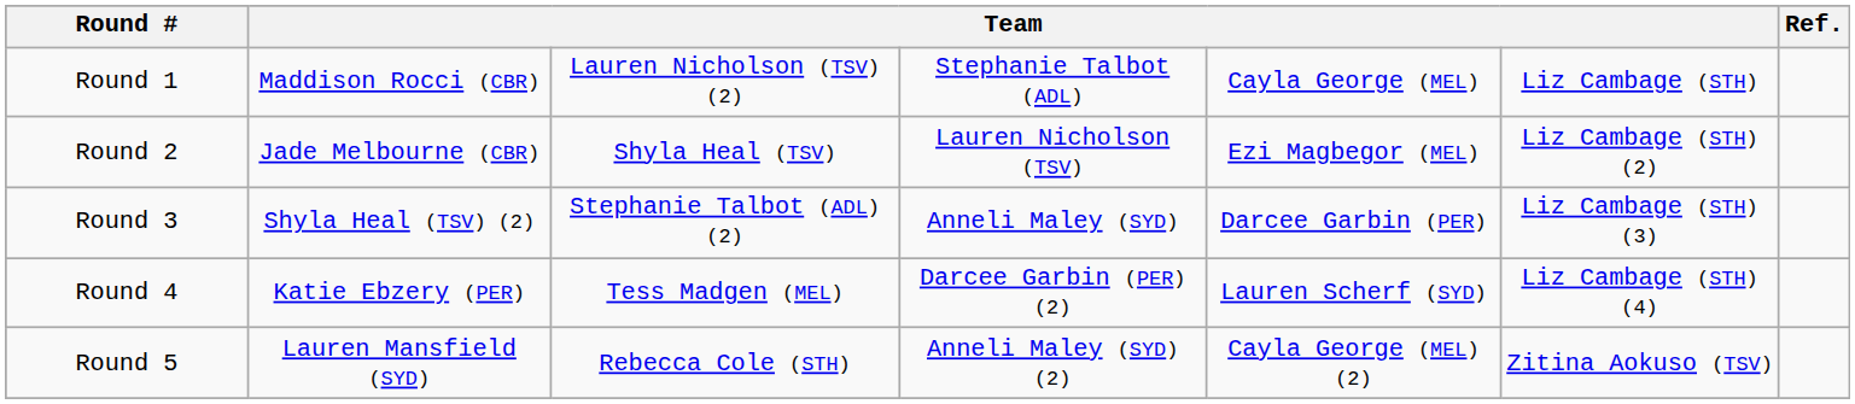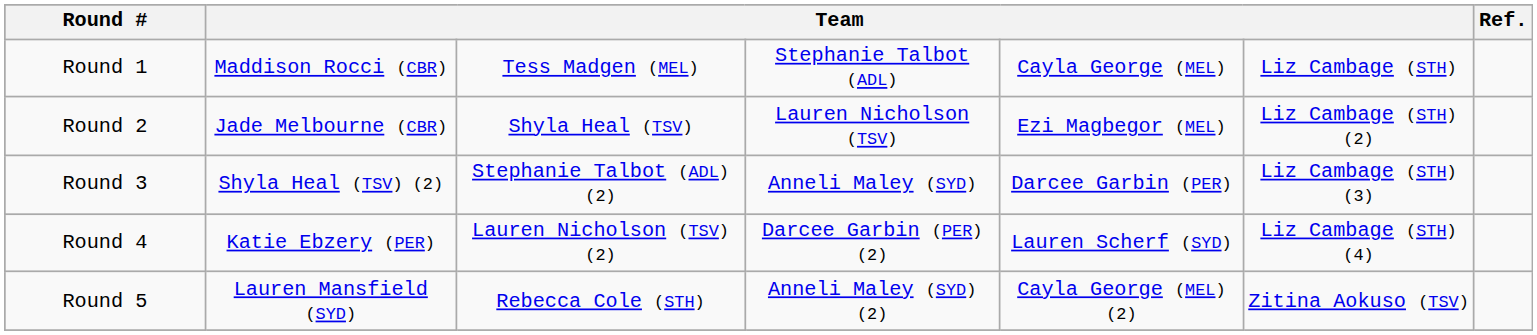 <table class="wikitable" style="width: 100%; text-align:center; font-size:90%">
 <tr>
 <th rowspan=1 width=110>Round #</th>
 <th colspan=5 width=50>Team</th>
 <th colspan=5 width=5>Ref.</th>
 </tr>
 <tr>
 <td>Round 1</td>
 <td><a href='#'>Maddison Rocci</a> <small>(<a href='#'>CBR</a>) </small></td>
-<td><a href='#'>Lauren Nicholson</a> <small>(<a href='#'>TSV</a>) (2)</small></td>
+<td><a href='#'>Tess Madgen</a> <small> (<a href='#'>MEL</a>)</small></td>
 <td><a href='#'>Stephanie Talbot</a> <small>(<a href='#'>ADL</a>) </small></td>
 <td><a href='#'>Cayla George</a> <small> (<a href='#'>MEL</a>)</small></td>
 <td><a href='#'>Liz Cambage</a> <small>(<a href='#'>STH</a>)</small></td>
 <td></td>
 </tr>
 <tr>
 <td>Round 2</td>
 <td><a href='#'>Jade Melbourne</a> <small>(<a href='#'>CBR</a>) </small></td>
 <td><a href='#'>Shyla Heal</a> <small> (<a href='#'>TSV</a>)</small></td>
 <td><a href='#'>Lauren Nicholson</a> <small>(<a href='#'>TSV</a>)</small></td>
 <td><a href='#'>Ezi Magbegor</a> <small> (<a href='#'>MEL</a>)</small></td>
 <td><a href='#'>Liz Cambage</a> <small>(<a href='#'>STH</a>) (2)</small></td>
 <td></td>
 </tr>
 <tr>
 <td>Round 3</td>
 <td><a href='#'>Shyla Heal</a> <small> (<a href='#'>TSV</a>) (2)</small></td>
 <td><a href='#'>Stephanie Talbot</a> <small>(<a href='#'>ADL</a>) (2)</small></td>
 <td><a href='#'>Anneli Maley</a> <small> (<a href='#'>SYD</a>)</small></td>
 <td><a href='#'>Darcee Garbin</a> <small> (<a href='#'>PER</a>)</small></td>
 <td><a href='#'>Liz Cambage</a> <small>(<a href='#'>STH</a>) (3)</small></td>
 <td></td>
 </tr>
 <tr>
 <td>Round 4</td>
 <td><a href='#'>Katie Ebzery</a> <small> (<a href='#'>PER</a>)</small></td>
-<td><a href='#'>Tess Madgen</a> <small> (<a href='#'>MEL</a>)</small></td>
+<td><a href='#'>Lauren Nicholson</a> <small>(<a href='#'>TSV</a>) (2)</small></td>
 <td><a href='#'>Darcee Garbin</a> <small> (<a href='#'>PER</a>) (2)</small></td>
 <td><a href='#'>Lauren Scherf</a> <small> (<a href='#'>SYD</a>)</small></td>
 <td><a href='#'>Liz Cambage</a> <small>(<a href='#'>STH</a>) (4)</small></td>
 <td></td>
 </tr>
 <tr>
 <td>Round 5</td>
 <td><a href='#'>Lauren Mansfield</a> <small> (<a href='#'>SYD</a>)</small></td>
 <td><a href='#'>Rebecca Cole</a> <small>(<a href='#'>STH</a>)</small></td>
 <td><a href='#'>Anneli Maley</a> <small> (<a href='#'>SYD</a>) (2)</small></td>
 <td><a href='#'>Cayla George</a> <small> (<a href='#'>MEL</a>) (2)</small></td>
 <td><a href='#'>Zitina Aokuso</a> <small>(<a href='#'>TSV</a>)</small></td>
 <td></td>
 </tr>
 </table>
